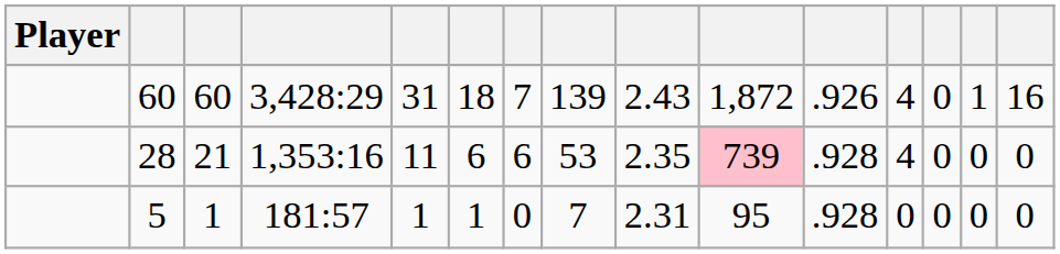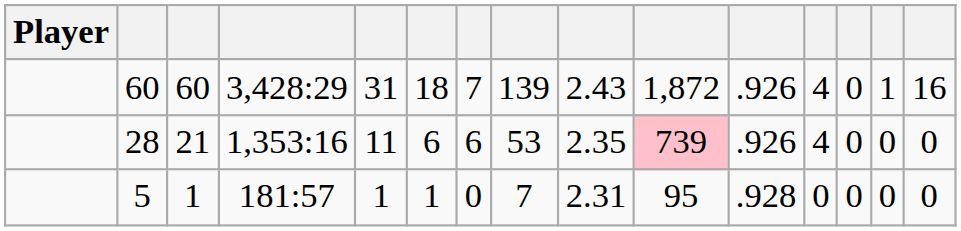 <table class="wikitable sortable" style="text-align:center;">
 <tr>
 <th>Player</th>
 <th></th>
 <th></th>
 <th></th>
 <th></th>
 <th></th>
 <th></th>
 <th></th>
 <th></th>
 <th></th>
 <th></th>
 <th></th>
 <th></th>
 <th></th>
 <th></th>
 </tr>
 <tr>
 <td></td>
 <td>60</td>
 <td>60</td>
 <td>3,428:29</td>
 <td>31</td>
 <td>18</td>
 <td>7</td>
 <td>139</td>
 <td>2.43</td>
 <td>1,872</td>
 <td>.926</td>
 <td>4</td>
 <td>0</td>
 <td>1</td>
 <td>16</td>
 </tr>
 <tr>
 <td></td>
 <td>28</td>
 <td>21</td>
 <td>1,353:16</td>
 <td>11</td>
 <td>6</td>
 <td>6</td>
 <td>53</td>
 <td>2.35</td>
 <td style="background: pink;">739</td>
-<td>.928</td>
+<td>.926</td>
 <td>4</td>
 <td>0</td>
 <td>0</td>
 <td>0</td>
 </tr>
 <tr>
 <td></td>
 <td>5</td>
 <td>1</td>
 <td>181:57</td>
 <td>1</td>
 <td>1</td>
 <td>0</td>
 <td>7</td>
 <td>2.31</td>
 <td>95</td>
 <td>.928</td>
 <td>0</td>
 <td>0</td>
 <td>0</td>
 <td>0</td>
 </tr>
 </table>
